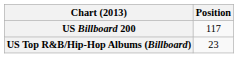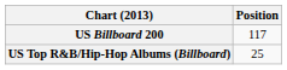 <table class="wikitable sortable plainrowheaders" style="text-align:center">
 <tr>
 <th scope="col">Chart (2013)</th>
 <th scope="col">Position</th>
 </tr>
 <tr>
 <th scope="row">US <em>Billboard</em> 200</th>
 <td>117</td>
 </tr>
 <tr>
 <th scope="row">US Top R&B/Hip-Hop Albums (<em>Billboard</em>)</th>
-<td>23</td>
+<td>25</td>
 </tr>
 </table>
